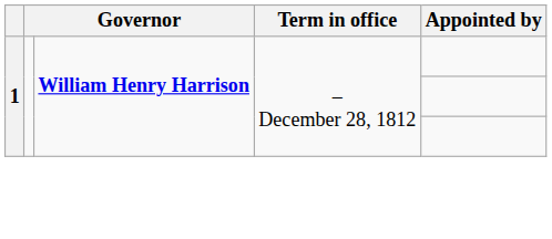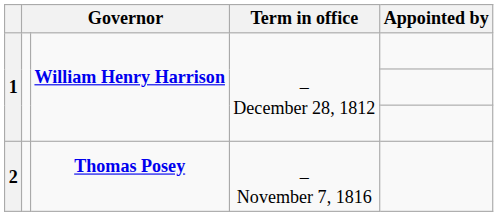 <table class="wikitable sortable" style="text-align:center;">
 <tr>
 <th scope="col" data-sort-type="number"></th>
 <th scope="colgroup" colspan="2">Governor</th>
 <th scope="col">Term in office</th>
 <th scope="col">Appointed by</th>
 </tr>
 <tr style="height:2em;">
 <th rowspan="3" scope="rowgroup">1</th>
 <td rowspan="3" data-sort-value="Harrison, William Henry"></td>
 <td rowspan="3"><strong><a href='#'>William Henry Harrison</a></strong><br><br></td>
 <td rowspan="3"><br>–<br>December 28, 1812<br></td>
 <td></td>
 </tr>
 <tr style="height:2em;">
 <td></td>
 </tr>
 <tr style="height:2em;">
 <td></td>
 </tr>
+<tr style="height:2em;">
+<th scope="row">2</th>
+<td data-sort-value="Posey, Thomas"></td>
+<td><strong><a href='#'>Thomas Posey</a></strong><br><br></td>
+<td><br>–<br>November 7, 1816<br></td>
+<td></td>
+</tr>
 </table>
